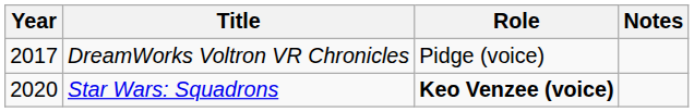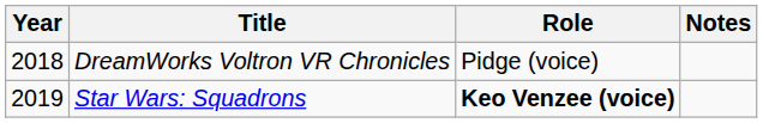 <table class="wikitable sortable">
 <tr>
 <th>Year</th>
 <th>Title</th>
 <th>Role</th>
 <th>Notes</th>
 </tr>
 <tr>
-<td>2017</td>
+<td>2018</td>
 <td><em>DreamWorks Voltron VR Chronicles</em></td>
 <td>Pidge (voice)</td>
 <td></td>
 </tr>
 <tr>
-<td>2020</td>
+<td>2019</td>
 <td><em><a href='#'>Star Wars: Squadrons</a></em></td>
 <td><strong>Keo Venzee (voice)</strong></td>
 <td></td>
 </tr>
 </table>
